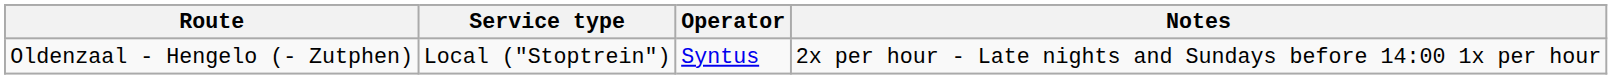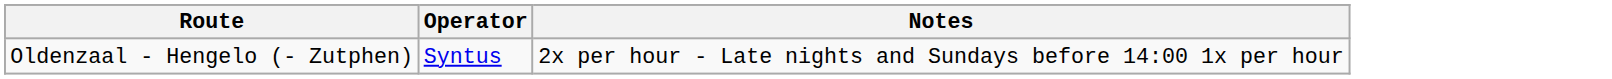 <table class="wikitable" style="font-size:85%;">
 <tr>
 <th>Route</th>
-<th>Service type</th>
 <th>Operator</th>
 <th>Notes</th>
 </tr>
 <tr>
 <td>Oldenzaal - Hengelo (- Zutphen)</td>
-<td>Local ("Stoptrein")</td>
 <td><a href='#'>Syntus</a></td>
 <td>2x per hour - Late nights and Sundays before 14:00 1x per hour</td>
 </tr>
 </table>
